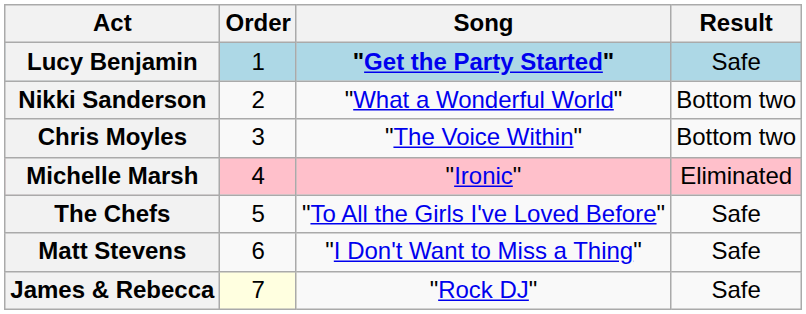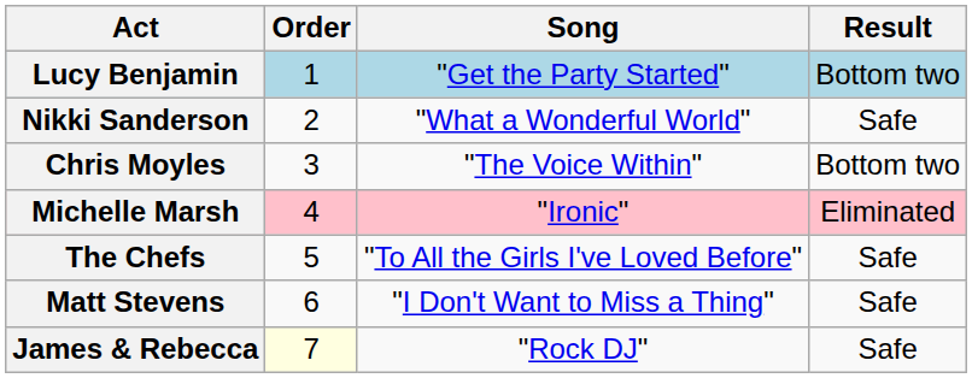 <table class="wikitable plainrowheaders" style="text-align:center;">
 <tr>
 <th>Act</th>
 <th>Order</th>
 <th>Song</th>
 <th>Result</th>
 </tr>
 <tr style="background: lightblue">
 <th scope="row">Lucy Benjamin</th>
 <td>1</td>
-<td><strong>"<a href='#'>Get the Party Started</a>"</strong></td>
-<td>Safe</td>
+<td>"<a href='#'>Get the Party Started</a>"</td>
+<td>Bottom two</td>
 </tr>
 <tr>
 <th scope="row">Nikki Sanderson</th>
 <td>2</td>
 <td>"<a href='#'>What a Wonderful World</a>"</td>
-<td>Bottom two</td>
+<td>Safe</td>
 </tr>
 <tr>
 <th scope="row">Chris Moyles</th>
 <td>3</td>
 <td>"<a href='#'>The Voice Within</a>"</td>
 <td>Bottom two</td>
 </tr>
 <tr style="background:pink;">
 <th scope="row">Michelle Marsh</th>
 <td>4</td>
 <td>"<a href='#'>Ironic</a>"</td>
 <td>Eliminated</td>
 </tr>
 <tr>
 <th scope="row">The Chefs</th>
 <td>5</td>
 <td>"<a href='#'>To All the Girls I've Loved Before</a>"</td>
 <td>Safe</td>
 </tr>
 <tr>
 <th scope="row">Matt Stevens</th>
 <td>6</td>
 <td>"<a href='#'>I Don't Want to Miss a Thing</a>"</td>
 <td>Safe</td>
 </tr>
 <tr>
 <th scope="row">James & Rebecca</th>
 <td style="background: lightyellow;">7</td>
 <td>"<a href='#'>Rock DJ</a>"</td>
 <td>Safe</td>
 </tr>
 </table>
